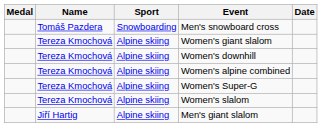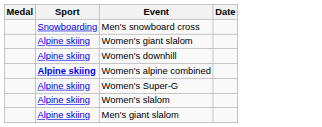 <table class="wikitable sortable" style="font-size: 90%;">
 <tr>
 <th>Medal</th>
-<th>Name</th>
 <th>Sport</th>
 <th>Event</th>
 <th>Date</th>
 </tr>
 <tr>
 <td></td>
-<td><a href='#'>Tomáš Pazdera</a></td>
 <td><a href='#'>Snowboarding</a></td>
 <td>Men's snowboard cross</td>
 <td></td>
 </tr>
 <tr>
 <td></td>
-<td><a href='#'>Tereza Kmochová</a></td>
 <td><a href='#'>Alpine skiing</a></td>
 <td>Women's giant slalom</td>
 <td></td>
 </tr>
 <tr>
 <td></td>
-<td><a href='#'>Tereza Kmochová</a></td>
 <td><a href='#'>Alpine skiing</a></td>
 <td>Women's downhill</td>
 <td></td>
 </tr>
 <tr>
 <td></td>
-<td><a href='#'>Tereza Kmochová</a></td>
-<td><a href='#'>Alpine skiing</a></td>
+<td><strong><a href='#'>Alpine skiing</a></strong></td>
 <td>Women's alpine combined</td>
 <td></td>
 </tr>
 <tr>
 <td></td>
-<td><a href='#'>Tereza Kmochová</a></td>
 <td><a href='#'>Alpine skiing</a></td>
 <td>Women's Super-G</td>
 <td></td>
 </tr>
 <tr>
 <td></td>
-<td><a href='#'>Tereza Kmochová</a></td>
 <td><a href='#'>Alpine skiing</a></td>
 <td>Women's slalom</td>
 <td></td>
 </tr>
 <tr>
 <td></td>
-<td><a href='#'>Jiří Hartig</a></td>
 <td><a href='#'>Alpine skiing</a></td>
 <td>Men's giant slalom</td>
 <td></td>
 </tr>
 </table>
